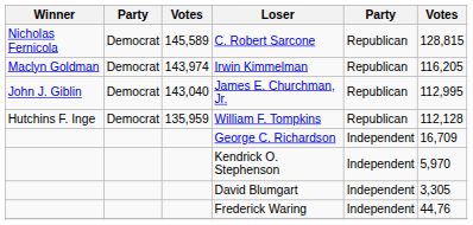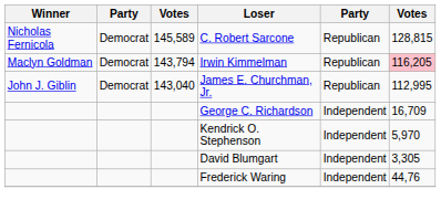 <table class="wikitable">
 <tr>
 <th>Winner</th>
 <th>Party</th>
 <th>Votes</th>
 <th>Loser</th>
 <th>Party</th>
 <th>Votes</th>
 </tr>
 <tr>
 <td><a href='#'>Nicholas Fernicola</a></td>
 <td>Democrat</td>
 <td>145,589</td>
 <td><a href='#'>C. Robert Sarcone</a></td>
 <td>Republican</td>
 <td>128,815</td>
 </tr>
 <tr>
 <td><a href='#'>Maclyn Goldman</a></td>
 <td>Democrat</td>
-<td>143,974</td>
+<td>143,794</td>
 <td><a href='#'>Irwin Kimmelman</a></td>
 <td>Republican</td>
-<td>116,205</td>
+<td style="background: pink;">116,205</td>
 </tr>
 <tr>
 <td><a href='#'>John J. Giblin</a></td>
 <td>Democrat</td>
 <td>143,040</td>
 <td><a href='#'>James E. Churchman, Jr.</a></td>
 <td>Republican</td>
 <td>112,995</td>
-</tr>
-<tr>
-<td>Hutchins F. Inge</td>
-<td>Democrat</td>
-<td>135,959</td>
-<td><a href='#'>William F. Tompkins</a></td>
-<td>Republican</td>
-<td>112,128</td>
 </tr>
 <tr>
 <td></td>
 <td></td>
 <td></td>
 <td><a href='#'>George C. Richardson</a></td>
 <td>Independent</td>
 <td>16,709</td>
 </tr>
 <tr>
 <td></td>
 <td></td>
 <td></td>
 <td>Kendrick O. Stephenson</td>
 <td>Independent</td>
 <td>5,970</td>
 </tr>
 <tr>
 <td></td>
 <td></td>
 <td></td>
 <td>David Blumgart</td>
 <td>Independent</td>
 <td>3,305</td>
 </tr>
 <tr>
 <td></td>
 <td></td>
 <td></td>
 <td>Frederick Waring</td>
 <td>Independent</td>
 <td>44,76</td>
 </tr>
 <tr>
 </tr>
 </table>
